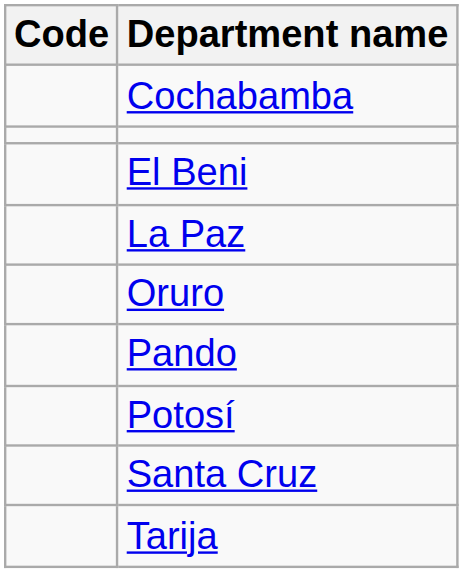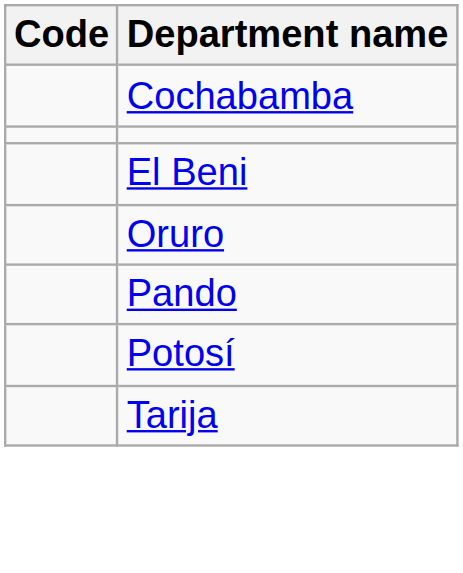 <table class="wikitable sortable">
 <tr>
 <th>Code</th>
 <th>Department name</th>
 </tr>
 <tr>
 <td></td>
 <td><a href='#'>Cochabamba</a></td>
 </tr>
 <tr>
 <td></td>
 <td></td>
 </tr>
 <tr>
 <td></td>
 <td><a href='#'>El Beni</a></td>
 </tr>
 <tr>
 <td></td>
-<td><a href='#'>La Paz</a></td>
-</tr>
-<tr>
-<td></td>
 <td><a href='#'>Oruro</a></td>
 </tr>
 <tr>
 <td></td>
 <td><a href='#'>Pando</a></td>
 </tr>
 <tr>
 <td></td>
 <td><a href='#'>Potosí</a></td>
 </tr>
 <tr>
 <td></td>
-<td><a href='#'>Santa Cruz</a></td>
-</tr>
-<tr>
-<td></td>
 <td><a href='#'>Tarija</a></td>
 </tr>
 </table>
